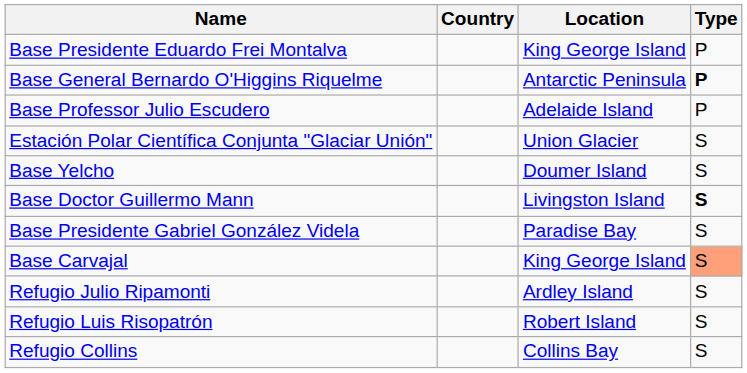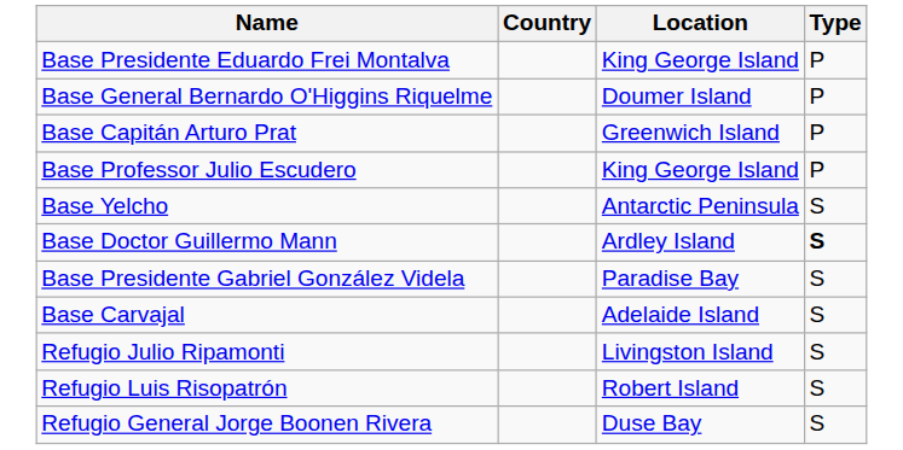 <table class="wikitable" style="margin:1em auto;">
 <tr>
 <th>Name</th>
 <th>Country</th>
 <th>Location</th>
 <th>Type</th>
 </tr>
 <tr>
 <td><a href='#'>Base Presidente Eduardo Frei Montalva</a></td>
 <td></td>
 <td><a href='#'>King George Island</a></td>
 <td>P</td>
 </tr>
 <tr>
 <td><a href='#'>Base General Bernardo O'Higgins Riquelme</a></td>
 <td></td>
-<td><a href='#'>Antarctic Peninsula</a></td>
-<td><strong>P</strong></td>
+<td><a href='#'>Doumer Island</a></td>
+<td>P</td>
+</tr>
+<tr>
+<td><a href='#'>Base Capitán Arturo Prat</a></td>
+<td></td>
+<td><a href='#'>Greenwich Island</a></td>
+<td>P</td>
 </tr>
 <tr>
 <td><a href='#'>Base Professor Julio Escudero</a></td>
 <td></td>
-<td><a href='#'>Adelaide Island</a></td>
+<td><a href='#'>King George Island</a></td>
 <td>P</td>
-</tr>
-<tr>
-<td><a href='#'>Estación Polar Científica Conjunta "Glaciar Unión"</a></td>
-<td></td>
-<td><a href='#'>Union Glacier</a></td>
-<td>S</td>
 </tr>
 <tr>
 <td><a href='#'>Base Yelcho</a></td>
 <td></td>
-<td><a href='#'>Doumer Island</a></td>
+<td><a href='#'>Antarctic Peninsula</a></td>
 <td>S</td>
 </tr>
 <tr>
 <td><a href='#'>Base Doctor Guillermo Mann</a></td>
 <td></td>
-<td><a href='#'>Livingston Island</a></td>
+<td><a href='#'>Ardley Island</a></td>
 <td><strong>S</strong></td>
 </tr>
 <tr>
 <td><a href='#'>Base Presidente Gabriel González Videla</a></td>
 <td></td>
 <td><a href='#'>Paradise Bay</a></td>
 <td>S</td>
 </tr>
 <tr>
 <td><a href='#'>Base Carvajal</a></td>
 <td></td>
-<td><a href='#'>King George Island</a></td>
-<td style="background: lightsalmon;">S</td>
+<td><a href='#'>Adelaide Island</a></td>
+<td>S</td>
 </tr>
 <tr>
 <td><a href='#'>Refugio Julio Ripamonti</a></td>
 <td></td>
-<td><a href='#'>Ardley Island</a></td>
+<td><a href='#'>Livingston Island</a></td>
 <td>S</td>
 </tr>
 <tr>
 <td><a href='#'>Refugio Luis Risopatrón</a></td>
 <td></td>
 <td><a href='#'>Robert Island</a></td>
 <td>S</td>
 </tr>
 <tr>
-<td><a href='#'>Refugio Collins</a></td>
+<td><a href='#'>Refugio General Jorge Boonen Rivera</a></td>
 <td></td>
-<td><a href='#'>Collins Bay</a></td>
+<td><a href='#'>Duse Bay</a></td>
 <td>S</td>
 </tr>
 </table>
